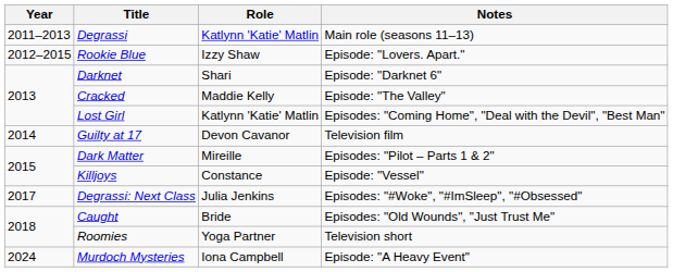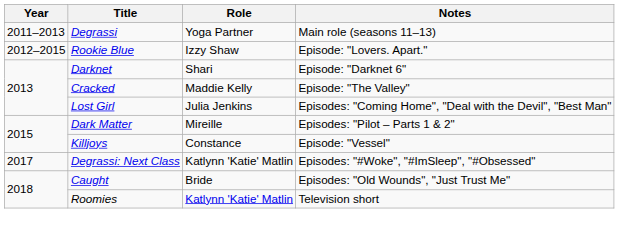 <table class="wikitable sortable">
 <tr>
 <th>Year</th>
 <th>Title</th>
 <th>Role</th>
 <th class="unsortable">Notes</th>
 </tr>
 <tr>
 <td>2011–2013</td>
 <td><em><a href='#'>Degrassi</a></em></td>
-<td><a href='#'>Katlynn 'Katie' Matlin</a></td>
+<td>Yoga Partner</td>
 <td>Main role (seasons 11–13)</td>
 </tr>
 <tr>
 <td>2012–2015</td>
 <td><em><a href='#'>Rookie Blue</a></em></td>
 <td>Izzy Shaw</td>
 <td>Episode: "Lovers. Apart."</td>
 </tr>
 <tr>
 <td rowspan="3">2013</td>
 <td><em><a href='#'>Darknet</a></em></td>
 <td>Shari</td>
 <td>Episode: "Darknet 6"</td>
 </tr>
 <tr>
 <td><em><a href='#'>Cracked</a></em></td>
 <td>Maddie Kelly</td>
 <td>Episode: "The Valley"</td>
 </tr>
 <tr>
 <td><em><a href='#'>Lost Girl</a></em></td>
-<td>Katlynn 'Katie' Matlin</td>
+<td>Julia Jenkins</td>
 <td>Episodes: "Coming Home", "Deal with the Devil", "Best Man"</td>
-</tr>
-<tr>
-<td>2014</td>
-<td><em><a href='#'>Guilty at 17</a></em></td>
-<td>Devon Cavanor</td>
-<td>Television film</td>
 </tr>
 <tr>
 <td rowspan="2">2015</td>
 <td><em><a href='#'>Dark Matter</a></em></td>
 <td>Mireille</td>
 <td>Episodes: "Pilot – Parts 1 & 2"</td>
 </tr>
 <tr>
 <td><em><a href='#'>Killjoys</a></em></td>
 <td>Constance</td>
 <td>Episode: "Vessel"</td>
 </tr>
 <tr>
 <td>2017</td>
 <td><em><a href='#'>Degrassi: Next Class</a></em></td>
-<td>Julia Jenkins</td>
+<td>Katlynn 'Katie' Matlin</td>
 <td>Episodes: "#Woke", "#ImSleep", "#Obsessed"</td>
 </tr>
 <tr>
 <td rowspan="2">2018</td>
 <td><em><a href='#'>Caught</a></em></td>
 <td>Bride</td>
 <td>Episodes: "Old Wounds", "Just Trust Me"</td>
 </tr>
 <tr>
 <td><em>Roomies</em></td>
-<td>Yoga Partner</td>
+<td><a href='#'>Katlynn 'Katie' Matlin</a></td>
 <td>Television short</td>
 </tr>
-<tr>
-<td>2024</td>
-<td><em><a href='#'>Murdoch Mysteries</a></em></td>
-<td>Iona Campbell</td>
-<td>Episode: "A Heavy Event"</td>
-</tr>
 </table>
